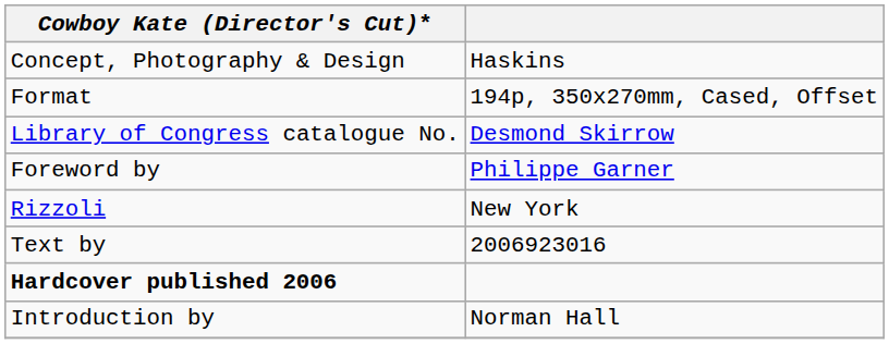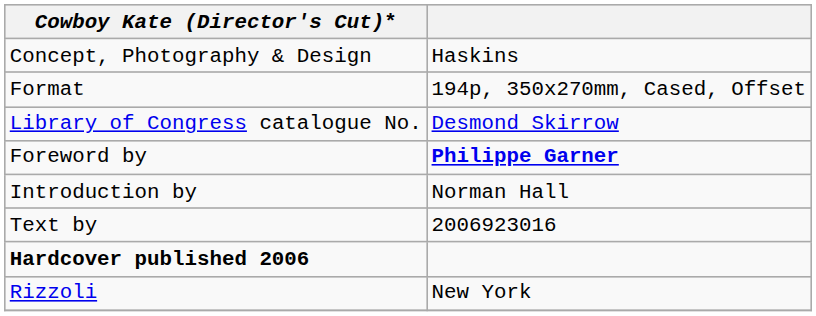 <table class="wikitable">
 <tr>
 <th><em>Cowboy Kate (Director's Cut)</em>*</th>
 <th></th>
 </tr>
 <tr>
 <td>Concept, Photography & Design</td>
 <td>Haskins</td>
 </tr>
 <tr>
 <td>Format</td>
 <td>194p, 350x270mm, Cased, Offset</td>
 </tr>
 <tr>
 <td><a href='#'>Library of Congress</a> catalogue No.</td>
 <td><a href='#'>Desmond Skirrow</a></td>
 </tr>
 <tr>
 <td>Foreword by</td>
-<td><a href='#'>Philippe Garner</a></td>
+<td><strong><a href='#'>Philippe Garner</a></strong></td>
 </tr>
 <tr>
-<td><a href='#'>Rizzoli</a></td>
-<td>New York</td>
+<td>Introduction by</td>
+<td>Norman Hall</td>
 </tr>
 <tr>
 <td>Text by</td>
 <td>2006923016</td>
 </tr>
 <tr>
 <td><strong>Hardcover published 2006</strong></td>
 </tr>
 <tr>
-<td>Introduction by</td>
-<td>Norman Hall</td>
+<td><a href='#'>Rizzoli</a></td>
+<td>New York</td>
 </tr>
 <tr>
 </tr>
 </table>
